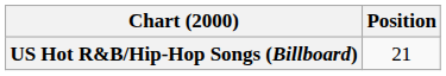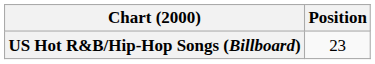 <table class="wikitable plainrowheaders" style="text-align:center">
 <tr>
 <th>Chart (2000)</th>
 <th>Position</th>
 </tr>
 <tr>
 <th scope="row">US Hot R&B/Hip-Hop Songs (<em>Billboard</em>)</th>
-<td>21</td>
+<td>23</td>
 </tr>
 </table>
